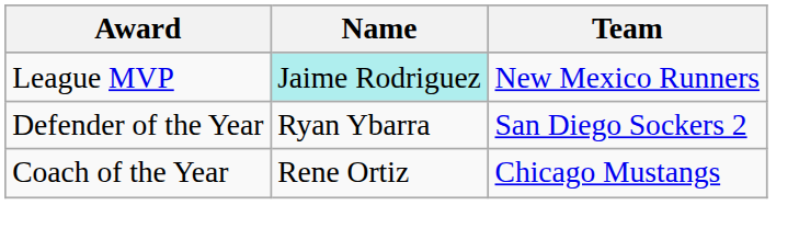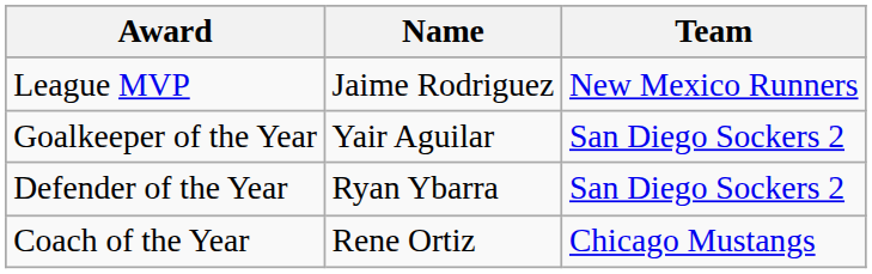 <table class="wikitable">
 <tr>
 <th>Award</th>
 <th>Name</th>
 <th>Team</th>
 </tr>
 <tr>
 <td>League <a href='#'>MVP</a></td>
-<td style="background: paleturquoise;">Jaime Rodriguez</td>
+<td>Jaime Rodriguez</td>
 <td><a href='#'>New Mexico Runners</a></td>
+</tr>
+<tr>
+<td>Goalkeeper of the Year</td>
+<td>Yair Aguilar</td>
+<td><a href='#'>San Diego Sockers 2</a></td>
 </tr>
 <tr>
 <td>Defender of the Year</td>
 <td>Ryan Ybarra</td>
 <td><a href='#'>San Diego Sockers 2</a></td>
 </tr>
 <tr>
 <td>Coach of the Year</td>
 <td>Rene Ortiz</td>
 <td><a href='#'>Chicago Mustangs</a></td>
 </tr>
 </table>
